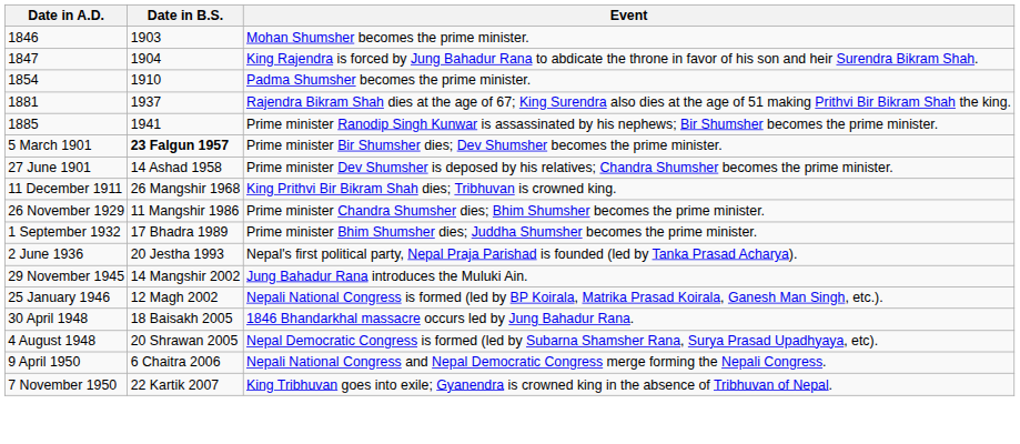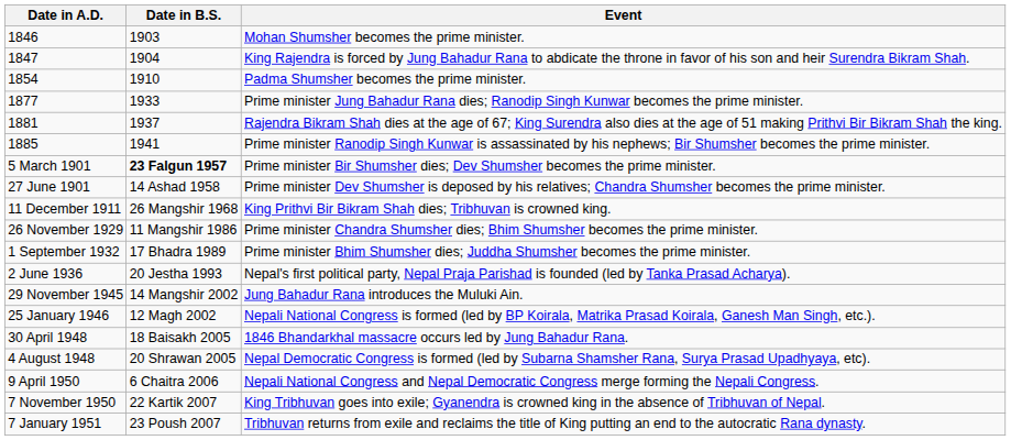 <table class="wikitable">
 <tr>
 <th>Date in A.D.</th>
 <th>Date in B.S.</th>
 <th>Event</th>
 </tr>
 <tr>
 <td>1846</td>
 <td>1903</td>
 <td><a href='#'>Mohan Shumsher</a> becomes the prime minister.</td>
 </tr>
 <tr>
 <td>1847</td>
 <td>1904</td>
 <td><a href='#'>King Rajendra</a> is forced by <a href='#'>Jung Bahadur Rana</a> to abdicate the throne in favor of his son and heir <a href='#'>Surendra Bikram Shah</a>.</td>
 </tr>
 <tr>
 <td>1854</td>
 <td>1910</td>
 <td><a href='#'>Padma Shumsher</a> becomes the prime minister.</td>
+</tr>
+<tr>
+<td>1877</td>
+<td>1933</td>
+<td>Prime minister <a href='#'>Jung Bahadur Rana</a> dies; <a href='#'>Ranodip Singh Kunwar</a> becomes the prime minister.</td>
 </tr>
 <tr>
 <td>1881</td>
 <td>1937</td>
 <td><a href='#'>Rajendra Bikram Shah</a> dies at the age of 67; <a href='#'>King Surendra</a> also dies at the age of 51 making <a href='#'>Prithvi Bir Bikram Shah</a> the king.</td>
 </tr>
 <tr>
 <td>1885</td>
 <td>1941</td>
 <td>Prime minister <a href='#'>Ranodip Singh Kunwar</a> is assassinated by his nephews; <a href='#'>Bir Shumsher</a> becomes the prime minister.</td>
 </tr>
 <tr>
 <td>5 March 1901</td>
 <td><strong>23 Falgun 1957</strong></td>
 <td>Prime minister <a href='#'>Bir Shumsher</a> dies; <a href='#'>Dev Shumsher</a> becomes the prime minister.</td>
 </tr>
 <tr>
 <td>27 June 1901</td>
 <td>14 Ashad 1958</td>
 <td>Prime minister <a href='#'>Dev Shumsher</a> is deposed by his relatives; <a href='#'>Chandra Shumsher</a> becomes the prime minister.</td>
 </tr>
 <tr>
 <td>11 December 1911</td>
 <td>26 Mangshir 1968</td>
 <td><a href='#'>King Prithvi Bir Bikram Shah</a> dies; <a href='#'>Tribhuvan</a> is crowned king.</td>
 </tr>
 <tr>
 <td>26 November 1929</td>
 <td>11 Mangshir 1986</td>
 <td>Prime minister <a href='#'>Chandra Shumsher</a> dies; <a href='#'>Bhim Shumsher</a> becomes the prime minister.</td>
 </tr>
 <tr>
 <td>1 September 1932</td>
 <td>17 Bhadra 1989</td>
 <td>Prime minister <a href='#'>Bhim Shumsher</a> dies; <a href='#'>Juddha Shumsher</a> becomes the prime minister.</td>
 </tr>
 <tr>
 <td>2 June 1936</td>
 <td>20 Jestha 1993</td>
 <td>Nepal's first political party, <a href='#'>Nepal Praja Parishad</a> is founded (led by <a href='#'>Tanka Prasad Acharya</a>).</td>
 </tr>
 <tr>
 <td>29 November 1945</td>
 <td>14 Mangshir 2002</td>
 <td><a href='#'>Jung Bahadur Rana</a> introduces the Muluki Ain.</td>
 </tr>
 <tr>
 <td>25 January 1946</td>
 <td>12 Magh 2002</td>
 <td><a href='#'>Nepali National Congress</a> is formed (led by <a href='#'>BP Koirala</a>, <a href='#'>Matrika Prasad Koirala</a>, <a href='#'>Ganesh Man Singh</a>, etc.).</td>
 </tr>
 <tr>
 <td>30 April 1948</td>
 <td>18 Baisakh 2005</td>
 <td><a href='#'>1846 Bhandarkhal massacre</a> occurs led by <a href='#'>Jung Bahadur Rana</a>.</td>
 </tr>
 <tr>
 <td>4 August 1948</td>
 <td>20 Shrawan 2005</td>
 <td><a href='#'>Nepal Democratic Congress</a> is formed (led by <a href='#'>Subarna Shamsher Rana</a>, <a href='#'>Surya Prasad Upadhyaya</a>, etc).</td>
 </tr>
 <tr>
 <td>9 April 1950</td>
 <td>6 Chaitra 2006</td>
 <td><a href='#'>Nepali National Congress</a> and <a href='#'>Nepal Democratic Congress</a> merge forming the <a href='#'>Nepali Congress</a>.</td>
 </tr>
 <tr>
 <td>7 November 1950</td>
 <td>22 Kartik 2007</td>
 <td><a href='#'>King Tribhuvan</a> goes into exile; <a href='#'>Gyanendra</a> is crowned king in the absence of <a href='#'>Tribhuvan of Nepal</a>.</td>
 </tr>
+<tr>
+<td>7 January 1951</td>
+<td>23 Poush 2007</td>
+<td><a href='#'>Tribhuvan</a> returns from exile and reclaims the title of King putting an end to the autocratic <a href='#'>Rana dynasty</a>.</td>
+</tr>
 </table>
